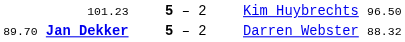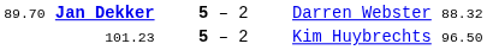 <table style="text-align:center">
 <tr>
 <th width=223></th>
 <th width=100></th>
 <th width=223></th>
 </tr>
 <tr>
+<td align=right><small><span>89.70</span></small> <strong><a href='#'>Jan Dekker</a></strong> </td>
+<td><strong>5</strong> – 2</td>
+<td align=left> <a href='#'>Darren Webster</a> <small><span>88.32</span></small></td>
+</tr>
+<tr>
 <td align=right><small><span>101.23</span></small> </td>
 <td><strong>5</strong> – 2</td>
 <td align=left> <a href='#'>Kim Huybrechts</a> <small><span>96.50</span></small></td>
 </tr>
-<tr>
-<td align=right><small><span>89.70</span></small> <strong><a href='#'>Jan Dekker</a></strong> </td>
-<td><strong>5</strong> – 2</td>
-<td align=left> <a href='#'>Darren Webster</a> <small><span>88.32</span></small></td>
-</tr>
 </table>
